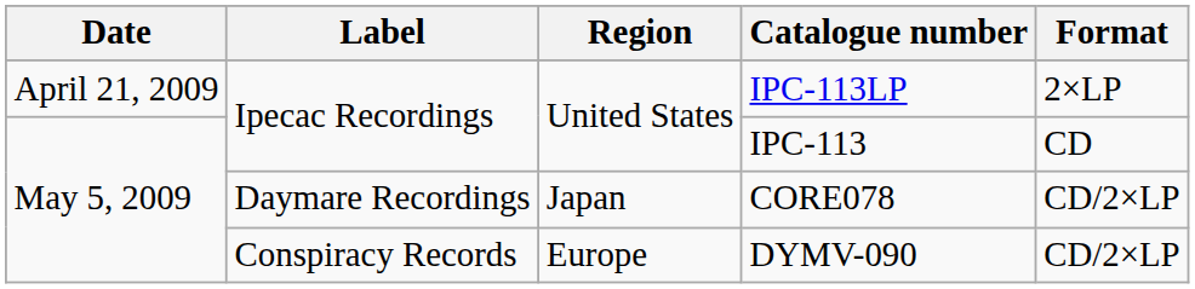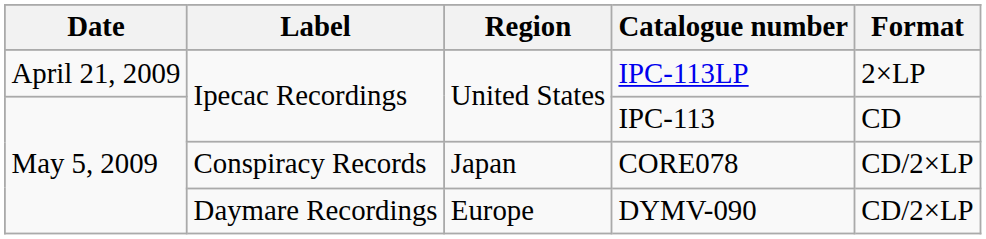 <table class="wikitable">
 <tr>
 <th>Date</th>
 <th>Label</th>
 <th>Region</th>
 <th>Catalogue number</th>
 <th>Format</th>
 </tr>
 <tr>
 <td>April 21, 2009</td>
 <td rowspan="2">Ipecac Recordings</td>
 <td rowspan="2">United States</td>
 <td><a href='#'>IPC-113LP</a></td>
 <td>2×LP</td>
 </tr>
 <tr>
 <td rowspan="3">May 5, 2009</td>
 <td>IPC-113</td>
 <td>CD</td>
 </tr>
 <tr>
-<td>Daymare Recordings</td>
+<td>Conspiracy Records</td>
 <td>Japan</td>
 <td>CORE078</td>
 <td>CD/2×LP</td>
 </tr>
 <tr>
-<td>Conspiracy Records</td>
+<td>Daymare Recordings</td>
 <td>Europe</td>
 <td>DYMV-090</td>
 <td>CD/2×LP</td>
 </tr>
 </table>
